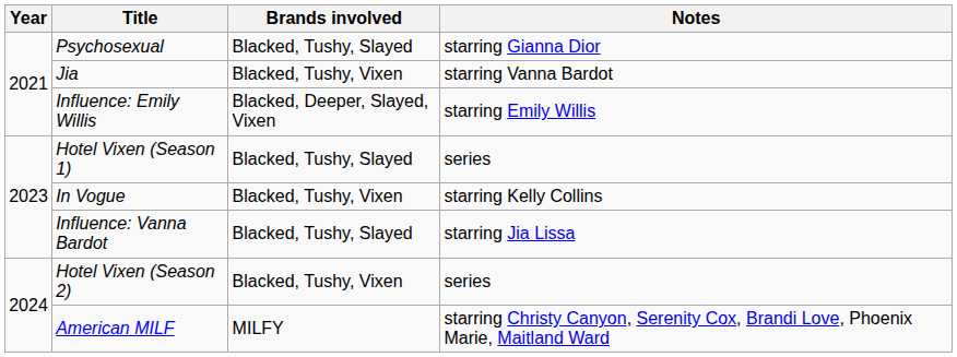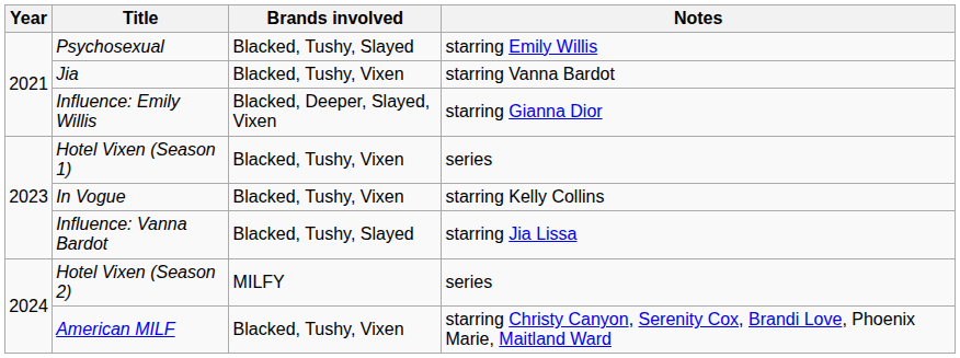 <table class="wikitable">
 <tr>
 <th>Year</th>
 <th>Title</th>
 <th>Brands involved</th>
 <th>Notes</th>
 </tr>
 <tr>
 <td rowspan="3">2021</td>
 <td><em>Psychosexual</em></td>
 <td>Blacked, Tushy, Slayed</td>
-<td>starring <a href='#'>Gianna Dior</a></td>
+<td>starring <a href='#'>Emily Willis</a></td>
 </tr>
 <tr>
 <td><em>Jia</em></td>
 <td>Blacked, Tushy, Vixen</td>
 <td>starring Vanna Bardot</td>
 </tr>
 <tr>
 <td><em>Influence: Emily Willis</em></td>
 <td>Blacked, Deeper, Slayed, Vixen</td>
-<td>starring <a href='#'>Emily Willis</a></td>
+<td>starring <a href='#'>Gianna Dior</a></td>
 </tr>
 <tr>
 <td rowspan="3">2023</td>
 <td><em>Hotel Vixen (Season 1)</em></td>
-<td>Blacked, Tushy, Slayed</td>
+<td>Blacked, Tushy, Vixen</td>
 <td>series</td>
 </tr>
 <tr>
 <td><em>In Vogue</em></td>
 <td>Blacked, Tushy, Vixen</td>
 <td>starring Kelly Collins</td>
 </tr>
 <tr>
 <td><em>Influence: Vanna Bardot</em></td>
 <td>Blacked, Tushy, Slayed</td>
 <td>starring <a href='#'>Jia Lissa</a></td>
 </tr>
 <tr>
 <td rowspan="2">2024</td>
 <td><em>Hotel Vixen (Season 2)</em></td>
-<td>Blacked, Tushy, Vixen</td>
+<td>MILFY</td>
 <td>series</td>
 </tr>
 <tr>
 <td><em><a href='#'>American MILF</a></em></td>
-<td>MILFY</td>
+<td>Blacked, Tushy, Vixen</td>
 <td>starring <a href='#'>Christy Canyon</a>, <a href='#'>Serenity Cox</a>, <a href='#'>Brandi Love</a>, Phoenix Marie, <a href='#'>Maitland Ward</a></td>
 </tr>
 <tr>
 </tr>
 </table>
